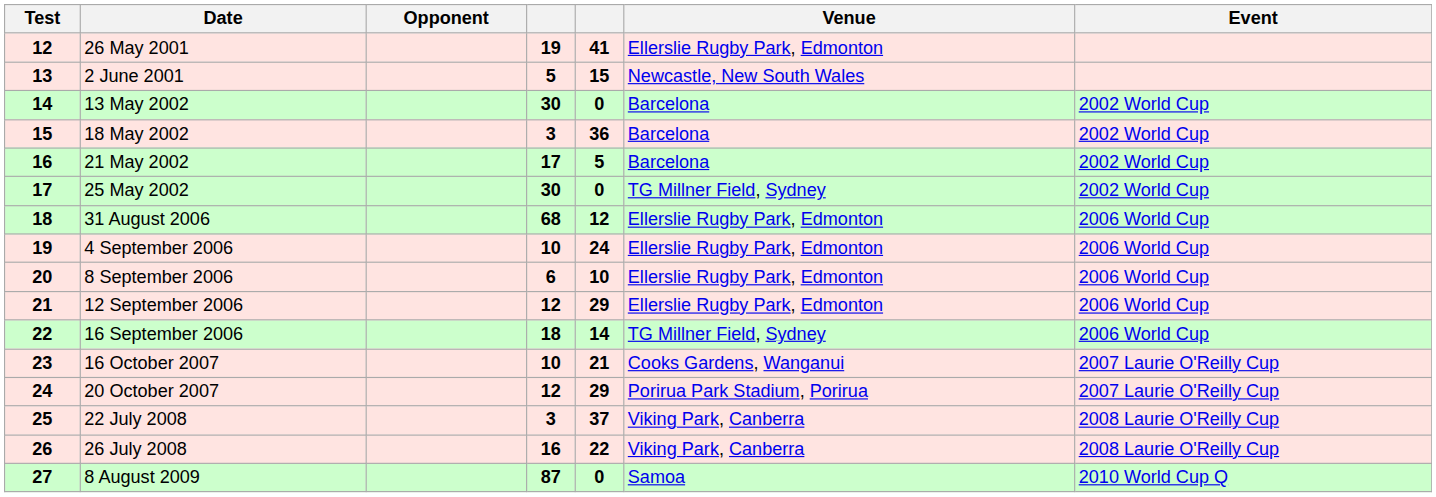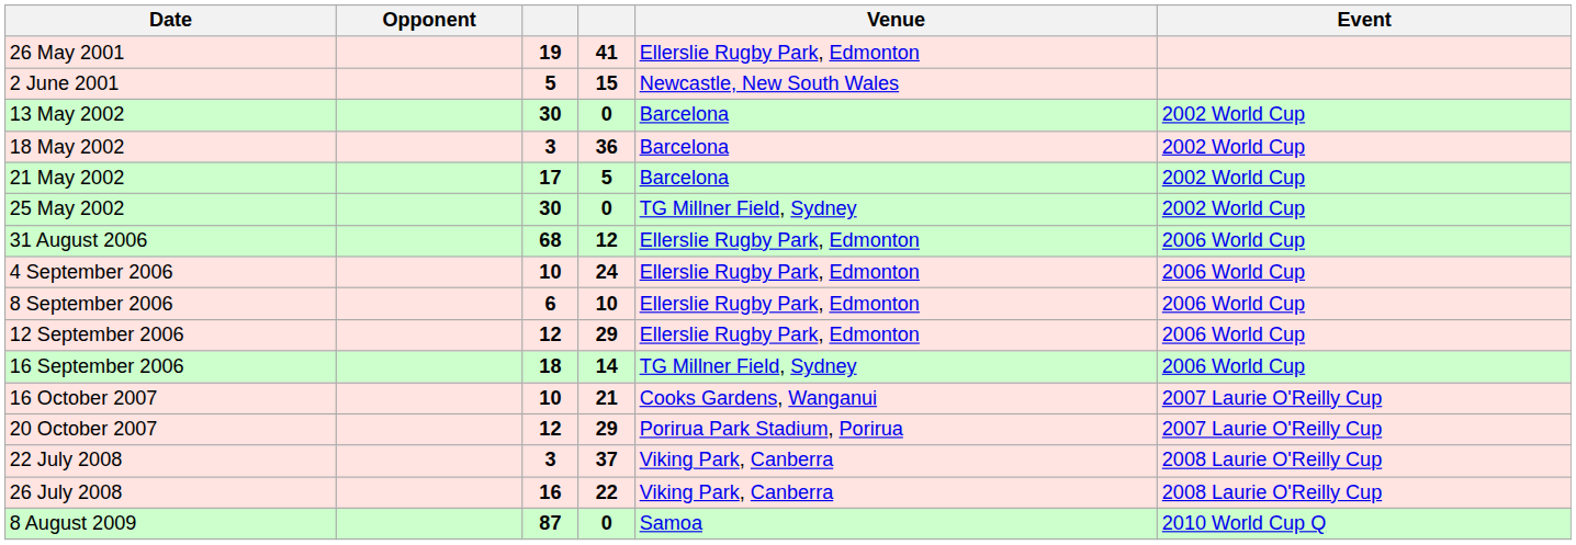 <table class="wikitable sortable" style="width:100%">
 <tr>
-<th>Test</th>
 <th>Date</th>
 <th>Opponent</th>
 <th></th>
 <th></th>
 <th>Venue</th>
 <th>Event</th>
 </tr>
 <tr bgcolor="FFE4E1">
-<td align="center"><strong>12</strong></td>
 <td>26 May 2001</td>
 <td></td>
 <td align="center"><strong>19</strong></td>
 <td align="center"><strong>41</strong></td>
 <td><a href='#'>Ellerslie Rugby Park</a>, <a href='#'>Edmonton</a></td>
 <td></td>
 </tr>
 <tr bgcolor="FFE4E1">
-<td align="center"><strong>13</strong></td>
 <td>2 June 2001</td>
 <td></td>
 <td align="center"><strong>5</strong></td>
 <td align="center"><strong>15</strong></td>
 <td><a href='#'>Newcastle, New South Wales</a></td>
 <td></td>
 </tr>
 <tr bgcolor="CCFFCC">
-<td align="center"><strong>14</strong></td>
 <td>13 May 2002</td>
 <td></td>
 <td align="center"><strong>30</strong></td>
 <td align="center"><strong>0</strong></td>
 <td><a href='#'>Barcelona</a></td>
 <td><a href='#'>2002 World Cup</a></td>
 </tr>
 <tr bgcolor="FFE4E1">
-<td align="center"><strong>15</strong></td>
 <td>18 May 2002</td>
 <td></td>
 <td align="center"><strong>3</strong></td>
 <td align="center"><strong>36</strong></td>
 <td><a href='#'>Barcelona</a></td>
 <td><a href='#'>2002 World Cup</a></td>
 </tr>
 <tr bgcolor="CCFFCC">
-<td align="center"><strong>16</strong></td>
 <td>21 May 2002</td>
 <td></td>
 <td align="center"><strong>17</strong></td>
 <td align="center"><strong>5</strong></td>
 <td><a href='#'>Barcelona</a></td>
 <td><a href='#'>2002 World Cup</a></td>
 </tr>
 <tr bgcolor="CCFFCC">
-<td align="center"><strong>17</strong></td>
 <td>25 May 2002</td>
 <td></td>
 <td align="center"><strong>30</strong></td>
 <td align="center"><strong>0</strong></td>
 <td><a href='#'>TG Millner Field</a>, <a href='#'>Sydney</a></td>
 <td><a href='#'>2002 World Cup</a></td>
 </tr>
 <tr bgcolor="CCFFCC">
-<td align="center"><strong>18</strong></td>
 <td>31 August 2006</td>
 <td></td>
 <td align="center"><strong>68</strong></td>
 <td align="center"><strong>12</strong></td>
 <td><a href='#'>Ellerslie Rugby Park</a>, <a href='#'>Edmonton</a></td>
 <td><a href='#'>2006 World Cup</a></td>
 </tr>
 <tr bgcolor="FFE4E1">
-<td align="center"><strong>19</strong></td>
 <td>4 September 2006</td>
 <td></td>
 <td align="center"><strong>10</strong></td>
 <td align="center"><strong>24</strong></td>
 <td><a href='#'>Ellerslie Rugby Park</a>, <a href='#'>Edmonton</a></td>
 <td><a href='#'>2006 World Cup</a></td>
 </tr>
 <tr bgcolor="FFE4E1">
-<td align="center"><strong>20</strong></td>
 <td>8 September 2006</td>
 <td></td>
 <td align="center"><strong>6</strong></td>
 <td align="center"><strong>10</strong></td>
 <td><a href='#'>Ellerslie Rugby Park</a>, <a href='#'>Edmonton</a></td>
 <td><a href='#'>2006 World Cup</a></td>
 </tr>
 <tr bgcolor="FFE4E1">
-<td align="center"><strong>21</strong></td>
 <td>12 September 2006</td>
 <td></td>
 <td align="center"><strong>12</strong></td>
 <td align="center"><strong>29</strong></td>
 <td><a href='#'>Ellerslie Rugby Park</a>, <a href='#'>Edmonton</a></td>
 <td><a href='#'>2006 World Cup</a></td>
 </tr>
 <tr bgcolor="CCFFCC">
-<td align="center"><strong>22</strong></td>
 <td>16 September 2006</td>
 <td></td>
 <td align="center"><strong>18</strong></td>
 <td align="center"><strong>14</strong></td>
 <td><a href='#'>TG Millner Field</a>, <a href='#'>Sydney</a></td>
 <td><a href='#'>2006 World Cup</a></td>
 </tr>
 <tr bgcolor="FFE4E1">
-<td align="center"><strong>23</strong></td>
 <td>16 October 2007</td>
 <td></td>
 <td align="center"><strong>10</strong></td>
 <td align="center"><strong>21</strong></td>
 <td><a href='#'>Cooks Gardens</a>, <a href='#'>Wanganui</a></td>
 <td><a href='#'>2007 Laurie O'Reilly Cup</a></td>
 </tr>
 <tr bgcolor="FFE4E1">
-<td align="center"><strong>24</strong></td>
 <td>20 October 2007</td>
 <td></td>
 <td align="center"><strong>12</strong></td>
 <td align="center"><strong>29</strong></td>
 <td><a href='#'>Porirua Park Stadium</a>, <a href='#'>Porirua</a></td>
 <td><a href='#'>2007 Laurie O'Reilly Cup</a></td>
 </tr>
 <tr bgcolor="FFE4E1">
-<td align="center"><strong>25</strong></td>
 <td>22 July 2008</td>
 <td></td>
 <td align="center"><strong>3</strong></td>
 <td align="center"><strong>37</strong></td>
 <td><a href='#'>Viking Park</a>, <a href='#'>Canberra</a></td>
 <td><a href='#'>2008 Laurie O'Reilly Cup</a></td>
 </tr>
 <tr bgcolor="FFE4E1">
-<td align="center"><strong>26</strong></td>
 <td>26 July 2008</td>
 <td></td>
 <td align="center"><strong>16</strong></td>
 <td align="center"><strong>22</strong></td>
 <td><a href='#'>Viking Park</a>, <a href='#'>Canberra</a></td>
 <td><a href='#'>2008 Laurie O'Reilly Cup</a></td>
 </tr>
 <tr bgcolor="CCFFCC">
-<td align="center"><strong>27</strong></td>
 <td>8 August 2009</td>
 <td></td>
 <td align="center"><strong>87</strong></td>
 <td align="center"><strong>0</strong></td>
 <td><a href='#'>Samoa</a></td>
 <td><a href='#'>2010 World Cup Q</a></td>
 </tr>
 </table>
